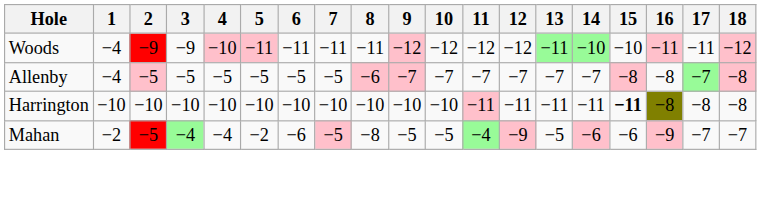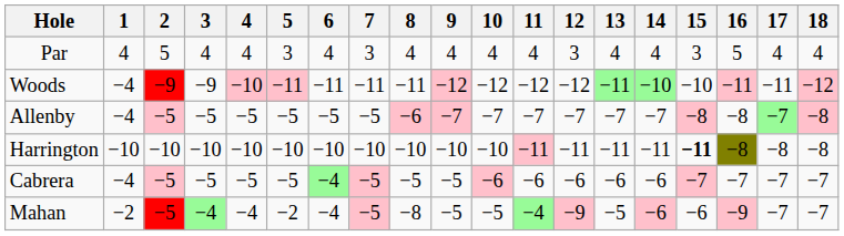 <table class="wikitable" style="text-align:center">
 <tr>
 <th>Hole</th>
 <th>1</th>
 <th>2</th>
 <th>3</th>
 <th>4</th>
 <th>5</th>
 <th>6</th>
 <th>7</th>
 <th>8</th>
 <th>9</th>
 <th>10</th>
 <th>11</th>
 <th>12</th>
 <th>13</th>
 <th>14</th>
 <th>15</th>
 <th>16</th>
 <th>17</th>
 <th>18</th>
+</tr>
+<tr>
+<td>Par</td>
+<td>4</td>
+<td>5</td>
+<td>4</td>
+<td>4</td>
+<td>3</td>
+<td>4</td>
+<td>3</td>
+<td>4</td>
+<td>4</td>
+<td>4</td>
+<td>4</td>
+<td>3</td>
+<td>4</td>
+<td>4</td>
+<td>3</td>
+<td>5</td>
+<td>4</td>
+<td>4</td>
 </tr>
 <tr>
 <td align=left> Woods</td>
 <td>−4</td>
 <td style="background: Red;">−9</td>
 <td>−9</td>
 <td style="background: Pink;">−10</td>
 <td style="background: Pink;">−11</td>
 <td>−11</td>
 <td>−11</td>
 <td>−11</td>
 <td style="background: Pink;">−12</td>
 <td>−12</td>
 <td>−12</td>
 <td>−12</td>
 <td style="background: PaleGreen;">−11</td>
 <td style="background: PaleGreen;">−10</td>
 <td>−10</td>
 <td style="background: Pink;">−11</td>
 <td>−11</td>
 <td style="background: Pink;">−12</td>
 </tr>
 <tr>
 <td align=left> Allenby</td>
 <td>−4</td>
 <td style="background: Pink;">−5</td>
 <td>−5</td>
 <td>−5</td>
 <td>−5</td>
 <td>−5</td>
 <td>−5</td>
 <td style="background: Pink;">−6</td>
 <td style="background: Pink;">−7</td>
 <td>−7</td>
 <td>−7</td>
 <td>−7</td>
 <td>−7</td>
 <td>−7</td>
 <td style="background: Pink;">−8</td>
 <td>−8</td>
 <td style="background: PaleGreen;">−7</td>
 <td style="background: Pink;">−8</td>
 </tr>
 <tr>
 <td align=left> Harrington</td>
 <td>−10</td>
 <td>−10</td>
 <td>−10</td>
 <td>−10</td>
 <td>−10</td>
 <td>−10</td>
 <td>−10</td>
 <td>−10</td>
 <td>−10</td>
 <td>−10</td>
 <td style="background: Pink;">−11</td>
 <td>−11</td>
 <td>−11</td>
 <td>−11</td>
 <td><strong>−11</strong></td>
 <td style="background: Olive;">−8</td>
 <td>−8</td>
 <td>−8</td>
 </tr>
 <tr>
+<td align=left> Cabrera</td>
+<td>−4</td>
+<td style="background: Pink;">−5</td>
+<td>−5</td>
+<td>−5</td>
+<td>−5</td>
+<td style="background: PaleGreen;">−4</td>
+<td style="background: Pink;">−5</td>
+<td>−5</td>
+<td>−5</td>
+<td style="background: Pink;">−6</td>
+<td>−6</td>
+<td>−6</td>
+<td>−6</td>
+<td>−6</td>
+<td style="background: Pink;">−7</td>
+<td>−7</td>
+<td>−7</td>
+<td>−7</td>
+</tr>
+<tr>
 <td align=left> Mahan</td>
 <td>−2</td>
 <td style="background: Red;">−5</td>
 <td style="background: PaleGreen;">−4</td>
 <td>−4</td>
 <td>−2</td>
-<td>−6</td>
+<td>−4</td>
 <td style="background: Pink;">−5</td>
 <td>−8</td>
 <td>−5</td>
 <td>−5</td>
 <td style="background: PaleGreen;">−4</td>
 <td style="background: Pink;">−9</td>
 <td>−5</td>
 <td style="background: Pink;">−6</td>
 <td>−6</td>
 <td style="background: Pink;">−9</td>
 <td>−7</td>
 <td>−7</td>
 </tr>
 </table>
